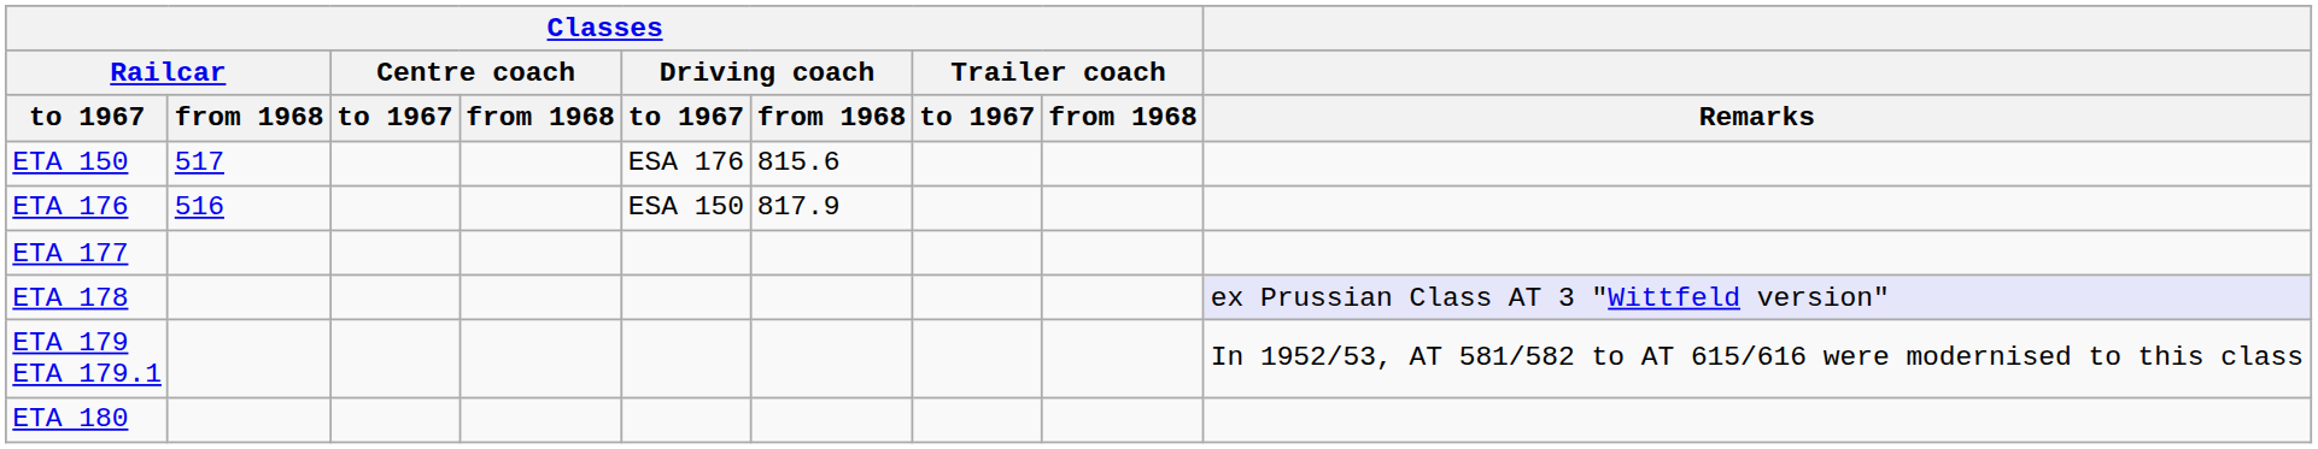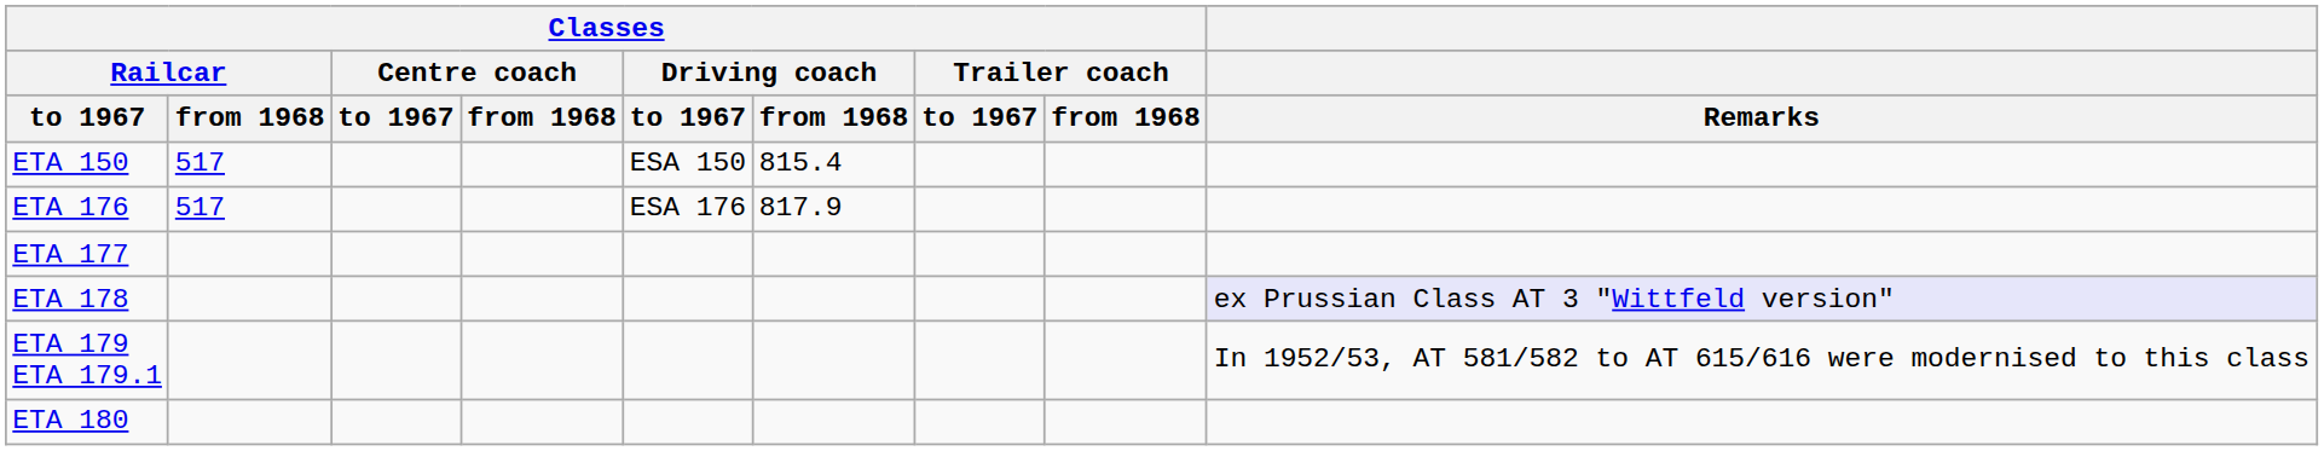 <table class="wikitable">
 <tr>
 <th colspan="8"><a href='#'>Classes</a></th>
 <th> </th>
 </tr>
 <tr>
 <th colspan="2"><a href='#'>Railcar</a></th>
 <th colspan="2">Centre coach</th>
 <th colspan="2">Driving coach</th>
 <th colspan="2">Trailer coach</th>
 <th></th>
 </tr>
 <tr>
 <th>to 1967</th>
 <th>from 1968</th>
 <th>to 1967</th>
 <th>from 1968</th>
 <th>to 1967</th>
 <th>from 1968</th>
 <th>to 1967</th>
 <th>from 1968</th>
 <th>Remarks</th>
 </tr>
 <tr ---->
 <td><a href='#'>ETA 150</a></td>
 <td><a href='#'>517</a></td>
 <td></td>
 <td></td>
-<td>ESA 176</td>
-<td>815.6</td>
+<td>ESA 150</td>
+<td>815.4</td>
 <td></td>
 <td></td>
 <td></td>
 </tr>
 <tr ---->
 <td><a href='#'>ETA 176</a></td>
-<td><a href='#'>516</a></td>
+<td><a href='#'>517</a></td>
 <td></td>
 <td></td>
-<td>ESA 150</td>
+<td>ESA 176</td>
 <td>817.9</td>
 <td></td>
 <td></td>
 <td></td>
 </tr>
 <tr ---->
 <td><a href='#'>ETA 177</a></td>
 <td></td>
 <td></td>
 <td></td>
 <td></td>
 <td></td>
 <td></td>
 <td></td>
 <td></td>
 </tr>
 <tr ---->
 <td><a href='#'>ETA 178</a></td>
 <td></td>
 <td></td>
 <td></td>
 <td></td>
 <td></td>
 <td></td>
 <td></td>
 <td style="background: lavender;">ex Prussian  Class AT 3 "<a href='#'>Wittfeld</a> version"</td>
 </tr>
 <tr ---->
 <td><a href='#'>ETA 179 <br> ETA 179.1</a></td>
 <td></td>
 <td></td>
 <td></td>
 <td></td>
 <td></td>
 <td></td>
 <td></td>
 <td>In 1952/53, AT 581/582 to AT 615/616 were modernised to this class</td>
 </tr>
 <tr ---->
 <td><a href='#'>ETA 180</a></td>
 <td></td>
 <td></td>
 <td></td>
 <td></td>
 <td></td>
 <td></td>
 <td></td>
 <td></td>
 </tr>
 </table>
